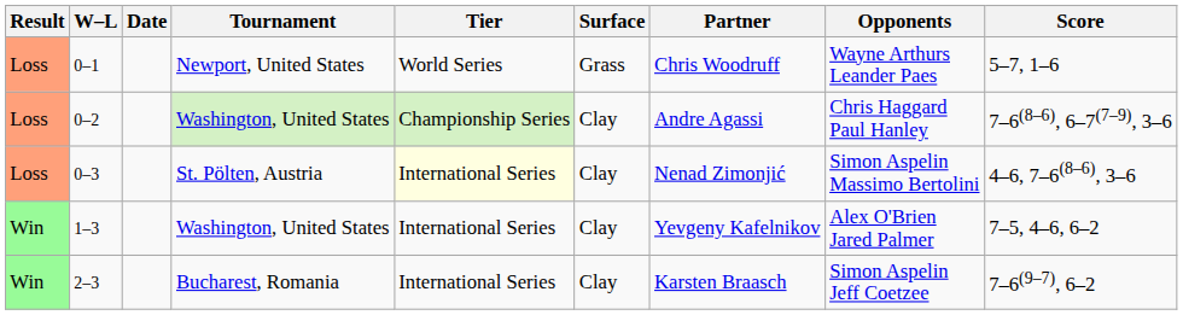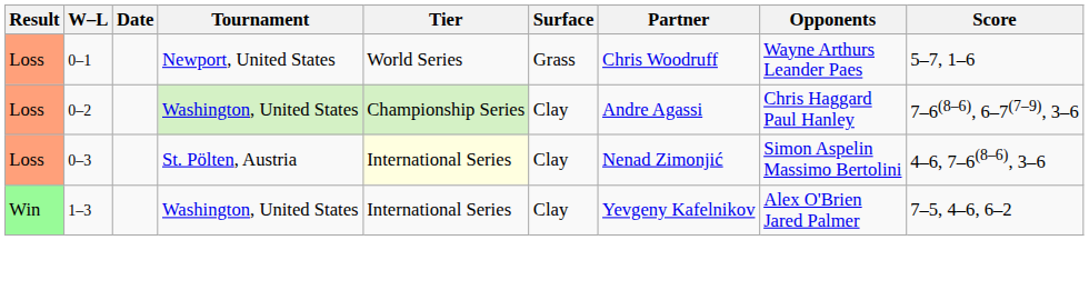 <table class="sortable wikitable">
 <tr>
 <th>Result</th>
 <th class="unsortable">W–L</th>
 <th>Date</th>
 <th>Tournament</th>
 <th>Tier</th>
 <th>Surface</th>
 <th>Partner</th>
 <th>Opponents</th>
 <th class="unsortable">Score</th>
 </tr>
 <tr>
 <td style="background:#ffa07a;">Loss</td>
 <td><small>0–1</small></td>
 <td><a href='#'></a></td>
 <td><a href='#'>Newport</a>, United States</td>
 <td>World Series</td>
 <td>Grass</td>
 <td> <a href='#'>Chris Woodruff</a></td>
 <td> <a href='#'>Wayne Arthurs</a> <br>  <a href='#'>Leander Paes</a></td>
 <td>5–7, 1–6</td>
 </tr>
 <tr>
 <td style="background:#ffa07a;">Loss</td>
 <td><small>0–2</small></td>
 <td><a href='#'></a></td>
 <td style="background:#d4f1c5;"><a href='#'>Washington</a>, United States</td>
 <td style="background:#d4f1c5;">Championship Series</td>
 <td>Clay</td>
 <td> <a href='#'>Andre Agassi</a></td>
 <td> <a href='#'>Chris Haggard</a> <br>  <a href='#'>Paul Hanley</a></td>
 <td>7–6<sup>(8–6)</sup>, 6–7<sup>(7–9)</sup>, 3–6</td>
 </tr>
 <tr>
 <td style="background:#ffa07a;">Loss</td>
 <td><small>0–3</small></td>
 <td><a href='#'></a></td>
 <td><a href='#'>St. Pölten</a>, Austria</td>
 <td style="background: lightyellow;">International Series</td>
 <td>Clay</td>
 <td> <a href='#'>Nenad Zimonjić</a></td>
 <td> <a href='#'>Simon Aspelin</a> <br>  <a href='#'>Massimo Bertolini</a></td>
 <td>4–6, 7–6<sup>(8–6)</sup>, 3–6</td>
 </tr>
 <tr>
 <td style="background:#98fb98;">Win</td>
 <td><small>1–3</small></td>
 <td><a href='#'></a></td>
 <td><a href='#'>Washington</a>, United States</td>
 <td>International Series</td>
 <td>Clay</td>
 <td> <a href='#'>Yevgeny Kafelnikov</a></td>
 <td> <a href='#'>Alex O'Brien</a> <br>  <a href='#'>Jared Palmer</a></td>
 <td>7–5, 4–6, 6–2</td>
 </tr>
-<tr>
-<td style="background:#98fb98;">Win</td>
-<td><small>2–3</small></td>
-<td><a href='#'></a></td>
-<td><a href='#'>Bucharest</a>, Romania</td>
-<td>International Series</td>
-<td>Clay</td>
-<td> <a href='#'>Karsten Braasch</a></td>
-<td> <a href='#'>Simon Aspelin</a> <br>  <a href='#'>Jeff Coetzee</a></td>
-<td>7–6<sup>(9–7)</sup>, 6–2</td>
-</tr>
 </table>
